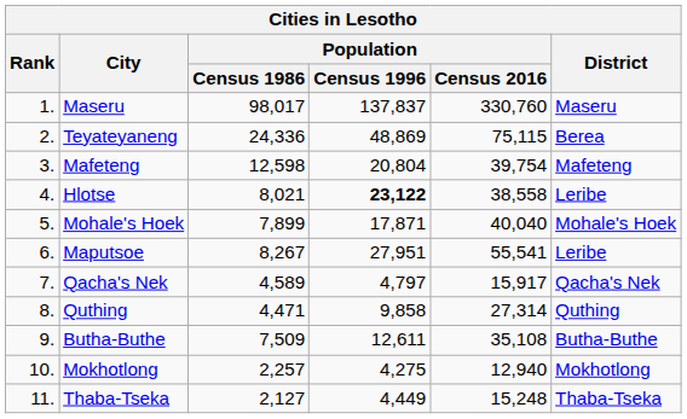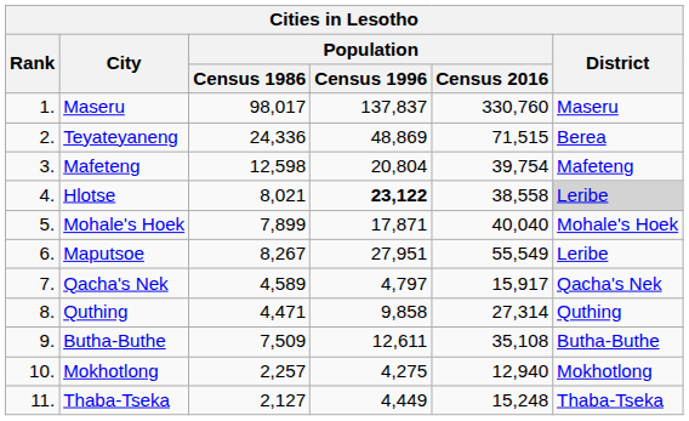 <table class="wikitable sortable">
 <tr ---->
 <th colspan="6" bgcolor="#FFA500">Cities in Lesotho</th>
 </tr>
 <tr ---->
 <th rowspan="2" bgcolor="#98FB98">Rank</th>
 <th rowspan="2" bgcolor="#98FB98">City</th>
 <th colspan="3" bgcolor="#98FB98">Population</th>
 <th rowspan="2" bgcolor="#98FB98">District</th>
 </tr>
 <tr ---->
 <th bgcolor="#98FB98">Census 1986</th>
 <th bgcolor="#98FB98">Census 1996</th>
 <th bgcolor="#98FB98">Census 2016</th>
 </tr>
 <tr ---->
 <td align=right>1.</td>
 <td><a href='#'>Maseru</a></td>
 <td align="right">98,017</td>
 <td align=right>137,837</td>
 <td align=right>330,760</td>
 <td><a href='#'>Maseru</a></td>
 </tr>
 <tr ---->
 <td align=right>2.</td>
 <td><a href='#'>Teyateyaneng</a></td>
 <td align="right">24,336</td>
 <td align=right>48,869</td>
-<td align=right>75,115</td>
+<td align=right>71,515</td>
 <td><a href='#'>Berea</a></td>
 </tr>
 <tr ---->
 <td align=right>3.</td>
 <td><a href='#'>Mafeteng</a></td>
 <td align="right">12,598</td>
 <td align=right>20,804</td>
 <td align=right>39,754</td>
 <td><a href='#'>Mafeteng</a></td>
 </tr>
 <tr ---->
 <td align=right>4.</td>
 <td><a href='#'>Hlotse</a></td>
 <td align="right">8,021</td>
 <td align=right><strong>23,122</strong></td>
 <td align=right>38,558</td>
-<td><a href='#'>Leribe</a></td>
+<td style="background: lightgrey;"><a href='#'>Leribe</a></td>
 </tr>
 <tr ---->
 <td align=right>5.</td>
 <td><a href='#'>Mohale's Hoek</a></td>
 <td align="right">7,899</td>
 <td align=right>17,871</td>
 <td align=right>40,040</td>
 <td><a href='#'>Mohale's Hoek</a></td>
 </tr>
 <tr ---->
 <td align=right>6.</td>
 <td><a href='#'>Maputsoe</a></td>
 <td align="right">8,267</td>
 <td align=right>27,951</td>
-<td align=right>55,541</td>
+<td align=right>55,549</td>
 <td><a href='#'>Leribe</a></td>
 </tr>
 <tr ---->
 <td align=right>7.</td>
 <td><a href='#'>Qacha's Nek</a></td>
 <td align="right">4,589</td>
 <td align=right>4,797</td>
 <td align=right>15,917</td>
 <td><a href='#'>Qacha's Nek</a></td>
 </tr>
 <tr ---->
 <td align=right>8.</td>
 <td><a href='#'>Quthing</a></td>
 <td align="right">4,471</td>
 <td align=right>9,858</td>
 <td align=right>27,314</td>
 <td><a href='#'>Quthing</a></td>
 </tr>
 <tr ---->
 <td align=right>9.</td>
 <td><a href='#'>Butha-Buthe</a></td>
 <td align="right">7,509</td>
 <td align=right>12,611</td>
 <td align=right>35,108</td>
 <td><a href='#'>Butha-Buthe</a></td>
 </tr>
 <tr ---->
 <td align=right>10.</td>
 <td><a href='#'>Mokhotlong</a></td>
 <td align="right">2,257</td>
 <td align=right>4,275</td>
 <td align=right>12,940</td>
 <td><a href='#'>Mokhotlong</a></td>
 </tr>
 <tr ---->
 <td align=right>11.</td>
 <td><a href='#'>Thaba-Tseka</a></td>
 <td align="right">2,127</td>
 <td align=right>4,449</td>
 <td align=right>15,248</td>
 <td><a href='#'>Thaba-Tseka</a></td>
 </tr>
 </table>
